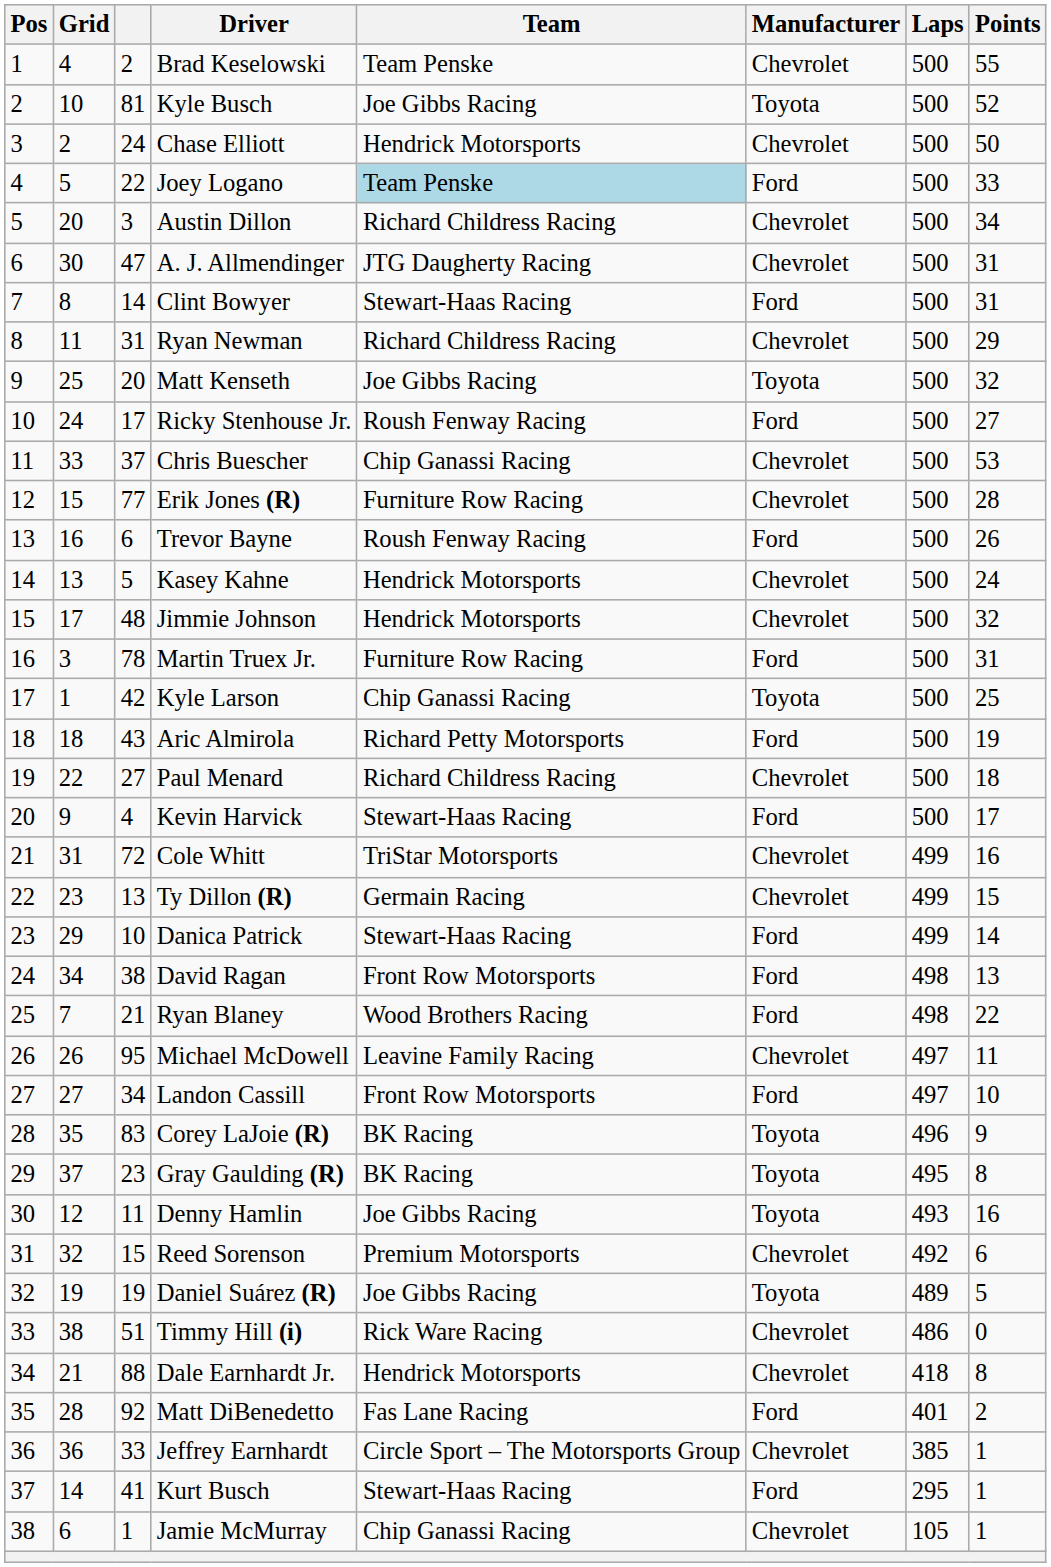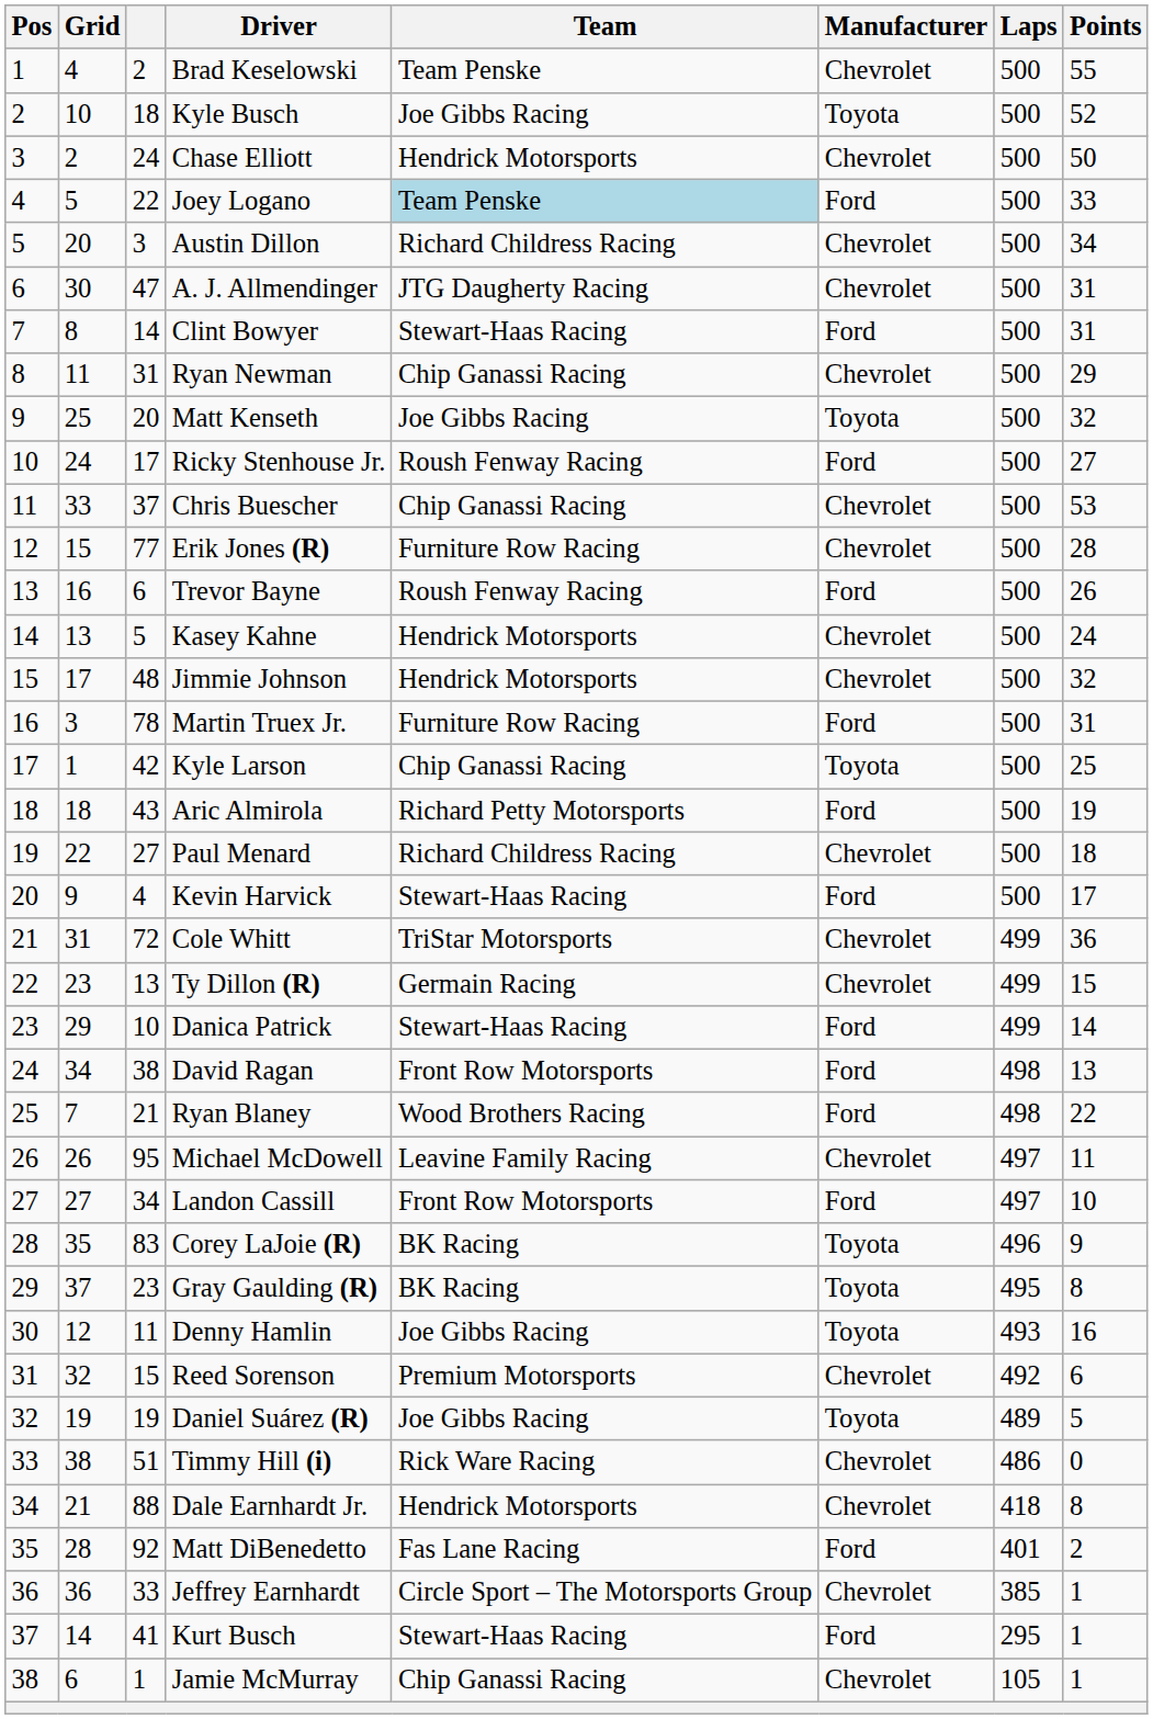 <table class="wikitable" style="font-size:98%">
 <tr>
 <th>Pos</th>
 <th>Grid</th>
 <th></th>
 <th>Driver</th>
 <th>Team</th>
 <th>Manufacturer</th>
 <th>Laps</th>
 <th>Points</th>
 </tr>
 <tr>
 <td>1</td>
 <td>4</td>
 <td>2</td>
 <td>Brad Keselowski</td>
 <td>Team Penske</td>
 <td>Chevrolet</td>
 <td>500</td>
 <td>55</td>
 </tr>
 <tr>
 <td>2</td>
 <td>10</td>
-<td>81</td>
+<td>18</td>
 <td>Kyle Busch</td>
 <td>Joe Gibbs Racing</td>
 <td>Toyota</td>
 <td>500</td>
 <td>52</td>
 </tr>
 <tr>
 <td>3</td>
 <td>2</td>
 <td>24</td>
 <td>Chase Elliott</td>
 <td>Hendrick Motorsports</td>
 <td>Chevrolet</td>
 <td>500</td>
 <td>50</td>
 </tr>
 <tr>
 <td>4</td>
 <td>5</td>
 <td>22</td>
 <td>Joey Logano</td>
 <td style="background: lightblue;">Team Penske</td>
 <td>Ford</td>
 <td>500</td>
 <td>33</td>
 </tr>
 <tr>
 <td>5</td>
 <td>20</td>
 <td>3</td>
 <td>Austin Dillon</td>
 <td>Richard Childress Racing</td>
 <td>Chevrolet</td>
 <td>500</td>
 <td>34</td>
 </tr>
 <tr>
 <td>6</td>
 <td>30</td>
 <td>47</td>
 <td>A. J. Allmendinger</td>
 <td>JTG Daugherty Racing</td>
 <td>Chevrolet</td>
 <td>500</td>
 <td>31</td>
 </tr>
 <tr>
 <td>7</td>
 <td>8</td>
 <td>14</td>
 <td>Clint Bowyer</td>
 <td>Stewart-Haas Racing</td>
 <td>Ford</td>
 <td>500</td>
 <td>31</td>
 </tr>
 <tr>
 <td>8</td>
 <td>11</td>
 <td>31</td>
 <td>Ryan Newman</td>
-<td>Richard Childress Racing</td>
+<td>Chip Ganassi Racing</td>
 <td>Chevrolet</td>
 <td>500</td>
 <td>29</td>
 </tr>
 <tr>
 <td>9</td>
 <td>25</td>
 <td>20</td>
 <td>Matt Kenseth</td>
 <td>Joe Gibbs Racing</td>
 <td>Toyota</td>
 <td>500</td>
 <td>32</td>
 </tr>
 <tr>
 <td>10</td>
 <td>24</td>
 <td>17</td>
 <td>Ricky Stenhouse Jr.</td>
 <td>Roush Fenway Racing</td>
 <td>Ford</td>
 <td>500</td>
 <td>27</td>
 </tr>
 <tr>
 <td>11</td>
 <td>33</td>
 <td>37</td>
 <td>Chris Buescher</td>
 <td>Chip Ganassi Racing</td>
 <td>Chevrolet</td>
 <td>500</td>
 <td>53</td>
 </tr>
 <tr>
 <td>12</td>
 <td>15</td>
 <td>77</td>
 <td>Erik Jones <strong>(R)</strong></td>
 <td>Furniture Row Racing</td>
 <td>Chevrolet</td>
 <td>500</td>
 <td>28</td>
 </tr>
 <tr>
 <td>13</td>
 <td>16</td>
 <td>6</td>
 <td>Trevor Bayne</td>
 <td>Roush Fenway Racing</td>
 <td>Ford</td>
 <td>500</td>
 <td>26</td>
 </tr>
 <tr>
 <td>14</td>
 <td>13</td>
 <td>5</td>
 <td>Kasey Kahne</td>
 <td>Hendrick Motorsports</td>
 <td>Chevrolet</td>
 <td>500</td>
 <td>24</td>
 </tr>
 <tr>
 <td>15</td>
 <td>17</td>
 <td>48</td>
 <td>Jimmie Johnson</td>
 <td>Hendrick Motorsports</td>
 <td>Chevrolet</td>
 <td>500</td>
 <td>32</td>
 </tr>
 <tr>
 <td>16</td>
 <td>3</td>
 <td>78</td>
 <td>Martin Truex Jr.</td>
 <td>Furniture Row Racing</td>
 <td>Ford</td>
 <td>500</td>
 <td>31</td>
 </tr>
 <tr>
 <td>17</td>
 <td>1</td>
 <td>42</td>
 <td>Kyle Larson</td>
 <td>Chip Ganassi Racing</td>
 <td>Toyota</td>
 <td>500</td>
 <td>25</td>
 </tr>
 <tr>
 <td>18</td>
 <td>18</td>
 <td>43</td>
 <td>Aric Almirola</td>
 <td>Richard Petty Motorsports</td>
 <td>Ford</td>
 <td>500</td>
 <td>19</td>
 </tr>
 <tr>
 <td>19</td>
 <td>22</td>
 <td>27</td>
 <td>Paul Menard</td>
 <td>Richard Childress Racing</td>
 <td>Chevrolet</td>
 <td>500</td>
 <td>18</td>
 </tr>
 <tr>
 <td>20</td>
 <td>9</td>
 <td>4</td>
 <td>Kevin Harvick</td>
 <td>Stewart-Haas Racing</td>
 <td>Ford</td>
 <td>500</td>
 <td>17</td>
 </tr>
 <tr>
 <td>21</td>
 <td>31</td>
 <td>72</td>
 <td>Cole Whitt</td>
 <td>TriStar Motorsports</td>
 <td>Chevrolet</td>
 <td>499</td>
-<td>16</td>
+<td>36</td>
 </tr>
 <tr>
 <td>22</td>
 <td>23</td>
 <td>13</td>
 <td>Ty Dillon <strong>(R)</strong></td>
 <td>Germain Racing</td>
 <td>Chevrolet</td>
 <td>499</td>
 <td>15</td>
 </tr>
 <tr>
 <td>23</td>
 <td>29</td>
 <td>10</td>
 <td>Danica Patrick</td>
 <td>Stewart-Haas Racing</td>
 <td>Ford</td>
 <td>499</td>
 <td>14</td>
 </tr>
 <tr>
 <td>24</td>
 <td>34</td>
 <td>38</td>
 <td>David Ragan</td>
 <td>Front Row Motorsports</td>
 <td>Ford</td>
 <td>498</td>
 <td>13</td>
 </tr>
 <tr>
 <td>25</td>
 <td>7</td>
 <td>21</td>
 <td>Ryan Blaney</td>
 <td>Wood Brothers Racing</td>
 <td>Ford</td>
 <td>498</td>
 <td>22</td>
 </tr>
 <tr>
 <td>26</td>
 <td>26</td>
 <td>95</td>
 <td>Michael McDowell</td>
 <td>Leavine Family Racing</td>
 <td>Chevrolet</td>
 <td>497</td>
 <td>11</td>
 </tr>
 <tr>
 <td>27</td>
 <td>27</td>
 <td>34</td>
 <td>Landon Cassill</td>
 <td>Front Row Motorsports</td>
 <td>Ford</td>
 <td>497</td>
 <td>10</td>
 </tr>
 <tr>
 <td>28</td>
 <td>35</td>
 <td>83</td>
 <td>Corey LaJoie <strong>(R)</strong></td>
 <td>BK Racing</td>
 <td>Toyota</td>
 <td>496</td>
 <td>9</td>
 </tr>
 <tr>
 <td>29</td>
 <td>37</td>
 <td>23</td>
 <td>Gray Gaulding <strong>(R)</strong></td>
 <td>BK Racing</td>
 <td>Toyota</td>
 <td>495</td>
 <td>8</td>
 </tr>
 <tr>
 <td>30</td>
 <td>12</td>
 <td>11</td>
 <td>Denny Hamlin</td>
 <td>Joe Gibbs Racing</td>
 <td>Toyota</td>
 <td>493</td>
 <td>16</td>
 </tr>
 <tr>
 <td>31</td>
 <td>32</td>
 <td>15</td>
 <td>Reed Sorenson</td>
 <td>Premium Motorsports</td>
 <td>Chevrolet</td>
 <td>492</td>
 <td>6</td>
 </tr>
 <tr>
 <td>32</td>
 <td>19</td>
 <td>19</td>
 <td>Daniel Suárez <strong>(R)</strong></td>
 <td>Joe Gibbs Racing</td>
 <td>Toyota</td>
 <td>489</td>
 <td>5</td>
 </tr>
 <tr>
 <td>33</td>
 <td>38</td>
 <td>51</td>
 <td>Timmy Hill <strong>(i)</strong></td>
 <td>Rick Ware Racing</td>
 <td>Chevrolet</td>
 <td>486</td>
 <td>0</td>
 </tr>
 <tr>
 <td>34</td>
 <td>21</td>
 <td>88</td>
 <td>Dale Earnhardt Jr.</td>
 <td>Hendrick Motorsports</td>
 <td>Chevrolet</td>
 <td>418</td>
 <td>8</td>
 </tr>
 <tr>
 <td>35</td>
 <td>28</td>
 <td>92</td>
 <td>Matt DiBenedetto</td>
 <td>Fas Lane Racing</td>
 <td>Ford</td>
 <td>401</td>
 <td>2</td>
 </tr>
 <tr>
 <td>36</td>
 <td>36</td>
 <td>33</td>
 <td>Jeffrey Earnhardt</td>
 <td>Circle Sport – The Motorsports Group</td>
 <td>Chevrolet</td>
 <td>385</td>
 <td>1</td>
 </tr>
 <tr>
 <td>37</td>
 <td>14</td>
 <td>41</td>
 <td>Kurt Busch</td>
 <td>Stewart-Haas Racing</td>
 <td>Ford</td>
 <td>295</td>
 <td>1</td>
 </tr>
 <tr>
 <td>38</td>
 <td>6</td>
 <td>1</td>
 <td>Jamie McMurray</td>
 <td>Chip Ganassi Racing</td>
 <td>Chevrolet</td>
 <td>105</td>
 <td>1</td>
 </tr>
 <tr>
 <th colspan="8"></th>
 </tr>
 </table>
